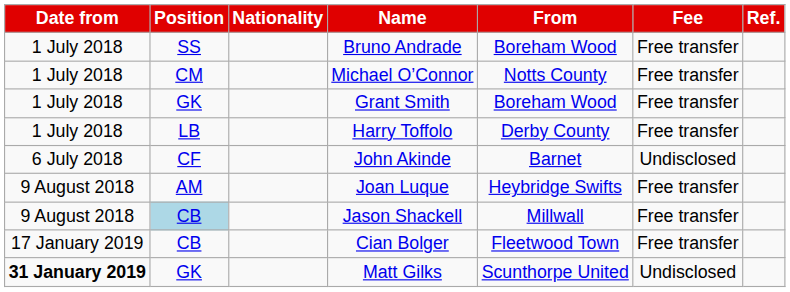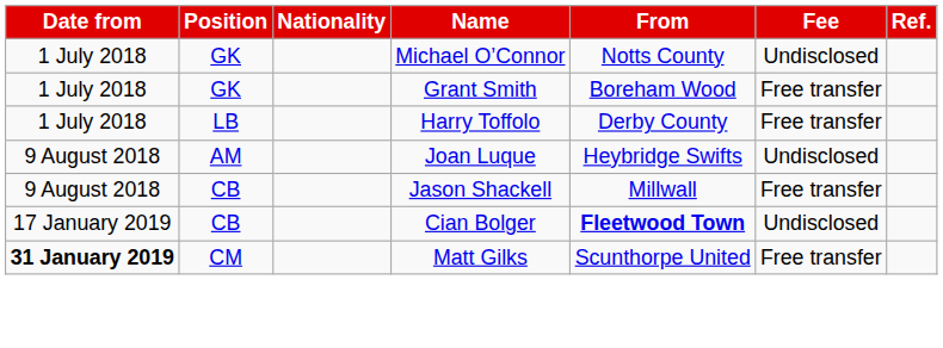 <table class="wikitable"  style="text-align:center;">
 <tr>
 <th style="background:#E00000; color:#ffffff;">Date from</th>
 <th style="background:#E00000; color:#ffffff;">Position</th>
 <th style="background:#E00000; color:#ffffff;">Nationality</th>
 <th style="background:#E00000; color:#ffffff;">Name</th>
 <th style="background:#E00000; color:#ffffff;">From</th>
 <th style="background:#E00000; color:#ffffff;">Fee</th>
 <th style="background:#E00000; color:#ffffff;">Ref.</th>
 </tr>
 <tr>
 <td>1 July 2018</td>
-<td><a href='#'>SS</a></td>
-<td></td>
-<td><a href='#'>Bruno Andrade</a></td>
-<td><a href='#'>Boreham Wood</a></td>
-<td>Free transfer</td>
-<td></td>
-</tr>
-<tr>
-<td>1 July 2018</td>
-<td><a href='#'>CM</a></td>
+<td><a href='#'>GK</a></td>
 <td></td>
 <td><a href='#'>Michael O’Connor</a></td>
 <td><a href='#'>Notts County</a></td>
-<td>Free transfer</td>
+<td>Undisclosed</td>
 <td></td>
 </tr>
 <tr>
 <td>1 July 2018</td>
 <td><a href='#'>GK</a></td>
 <td></td>
 <td><a href='#'>Grant Smith</a></td>
 <td><a href='#'>Boreham Wood</a></td>
 <td>Free transfer</td>
 <td></td>
 </tr>
 <tr>
 <td>1 July 2018</td>
 <td><a href='#'>LB</a></td>
 <td></td>
 <td><a href='#'>Harry Toffolo</a></td>
 <td><a href='#'>Derby County</a></td>
 <td>Free transfer</td>
 <td></td>
 </tr>
 <tr>
-<td>6 July 2018</td>
-<td><a href='#'>CF</a></td>
+<td>9 August 2018</td>
+<td><a href='#'>AM</a></td>
 <td></td>
-<td><a href='#'>John Akinde</a></td>
-<td><a href='#'>Barnet</a></td>
+<td><a href='#'>Joan Luque</a></td>
+<td><a href='#'>Heybridge Swifts</a></td>
 <td>Undisclosed</td>
 <td></td>
 </tr>
 <tr>
 <td>9 August 2018</td>
-<td><a href='#'>AM</a></td>
-<td></td>
-<td><a href='#'>Joan Luque</a></td>
-<td><a href='#'>Heybridge Swifts</a></td>
-<td>Free transfer</td>
-<td></td>
-</tr>
-<tr>
-<td>9 August 2018</td>
-<td style="background: lightblue;"><a href='#'>CB</a></td>
+<td><a href='#'>CB</a></td>
 <td></td>
 <td><a href='#'>Jason Shackell</a></td>
 <td><a href='#'>Millwall</a></td>
 <td>Free transfer</td>
 <td></td>
 </tr>
 <tr>
 <td>17 January 2019</td>
 <td><a href='#'>CB</a></td>
 <td></td>
 <td><a href='#'>Cian Bolger</a></td>
-<td><a href='#'>Fleetwood Town</a></td>
-<td>Free transfer</td>
+<td><strong><a href='#'>Fleetwood Town</a></strong></td>
+<td>Undisclosed</td>
 <td></td>
 </tr>
 <tr>
 <td><strong>31 January 2019</strong></td>
-<td><a href='#'>GK</a></td>
+<td><a href='#'>CM</a></td>
 <td></td>
 <td><a href='#'>Matt Gilks</a></td>
 <td><a href='#'>Scunthorpe United</a></td>
-<td>Undisclosed</td>
+<td>Free transfer</td>
 <td></td>
 </tr>
 </table>
